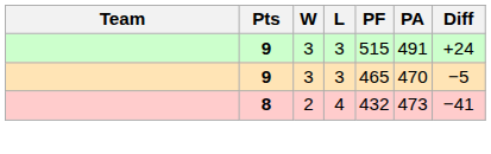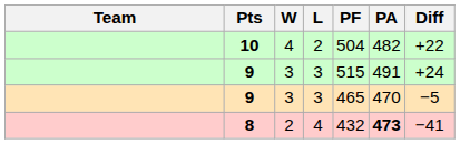 <table class=wikitable style="text-align:center">
 <tr>
 <th width=200>Team</th>
 <th width=40>Pts</th>
 <th width=20>W</th>
 <th width=20>L</th>
 <th width=20>PF</th>
 <th width=20>PA</th>
 <th width=40>Diff</th>
+</tr>
+<tr style="background:#cfc;">
+<td style="text-align:left"></td>
+<td><strong>10</strong></td>
+<td>4</td>
+<td>2</td>
+<td>504</td>
+<td>482</td>
+<td>+22</td>
 </tr>
 <tr style="background:#cfc;">
 <td style="text-align:left"></td>
 <td><strong>9</strong></td>
 <td>3</td>
 <td>3</td>
 <td>515</td>
 <td>491</td>
 <td>+24</td>
 </tr>
 <tr style="background:moccasin;">
 <td style="text-align:left"></td>
 <td><strong>9</strong></td>
 <td>3</td>
 <td>3</td>
 <td>465</td>
 <td>470</td>
 <td>−5</td>
 </tr>
 <tr style="background:#fcc;">
 <td style="text-align:left"></td>
 <td><strong>8</strong></td>
 <td>2</td>
 <td>4</td>
 <td>432</td>
-<td>473</td>
+<td><strong>473</strong></td>
 <td>−41</td>
 </tr>
 </table>
